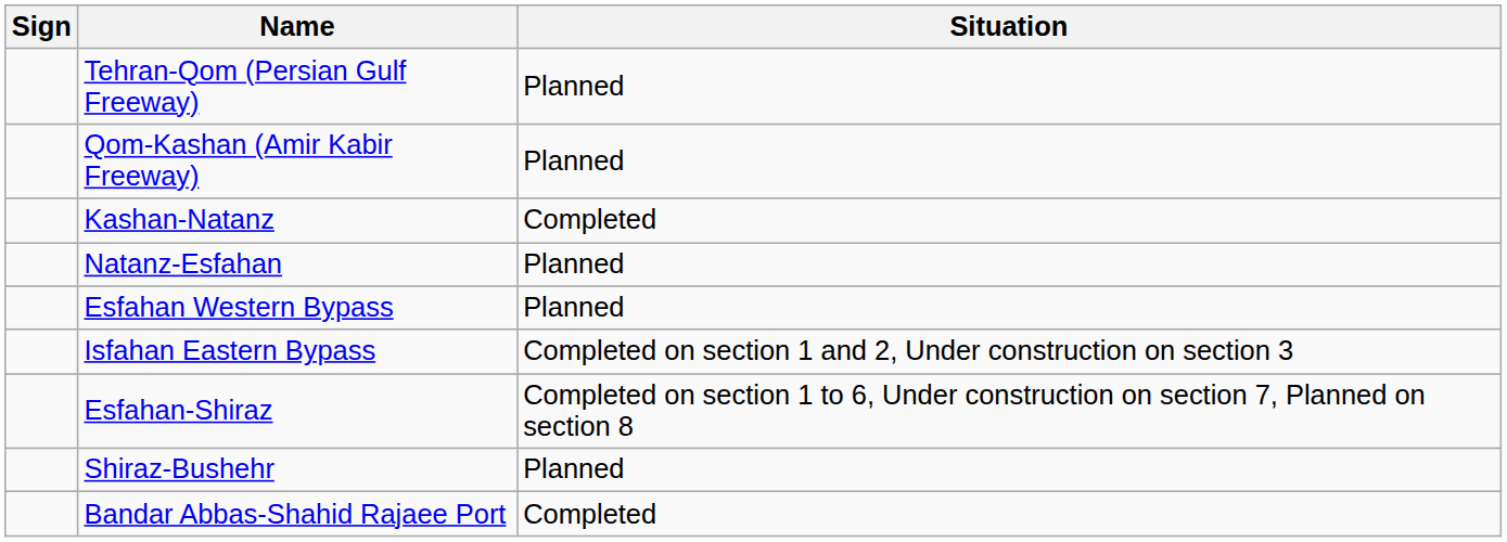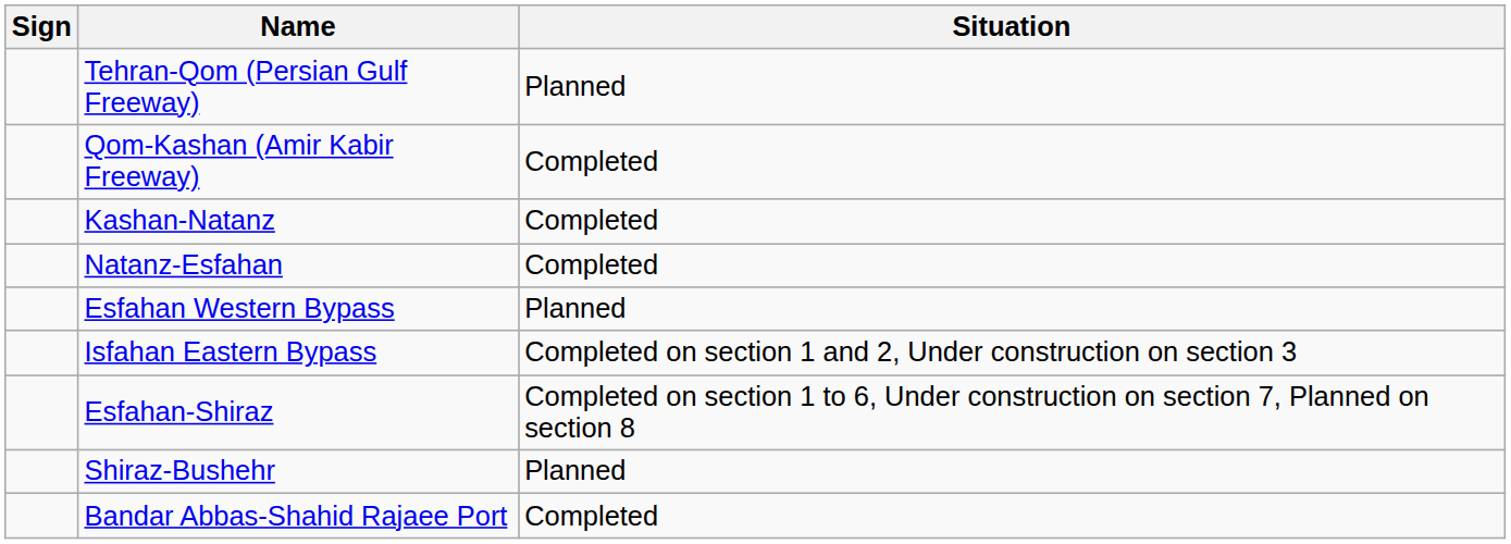 <table class="wikitable">
 <tr>
 <th>Sign</th>
 <th>Name</th>
 <th>Situation</th>
 </tr>
 <tr>
 <td></td>
 <td><a href='#'>Tehran-Qom (Persian Gulf Freeway)</a></td>
 <td>Planned</td>
 </tr>
 <tr>
 <td></td>
 <td><a href='#'>Qom-Kashan (Amir Kabir Freeway)</a></td>
-<td>Planned</td>
+<td>Completed</td>
 </tr>
 <tr>
 <td></td>
 <td><a href='#'>Kashan-Natanz</a></td>
 <td>Completed</td>
 </tr>
 <tr>
 <td></td>
 <td><a href='#'>Natanz-Esfahan</a></td>
-<td>Planned</td>
+<td>Completed</td>
 </tr>
 <tr>
 <td></td>
 <td><a href='#'>Esfahan Western Bypass</a></td>
 <td>Planned</td>
 </tr>
 <tr>
 <td></td>
 <td><a href='#'>Isfahan Eastern Bypass</a></td>
 <td>Completed on section 1 and 2, Under construction on section 3</td>
 </tr>
 <tr>
 <td></td>
 <td><a href='#'>Esfahan-Shiraz</a></td>
 <td>Completed on section 1 to 6, Under construction on section 7, Planned on section 8</td>
 </tr>
 <tr>
 <td></td>
 <td><a href='#'>Shiraz-Bushehr</a></td>
 <td>Planned</td>
 </tr>
 <tr>
 <td></td>
 <td><a href='#'>Bandar Abbas-Shahid Rajaee Port</a></td>
 <td>Completed</td>
 </tr>
 </table>
